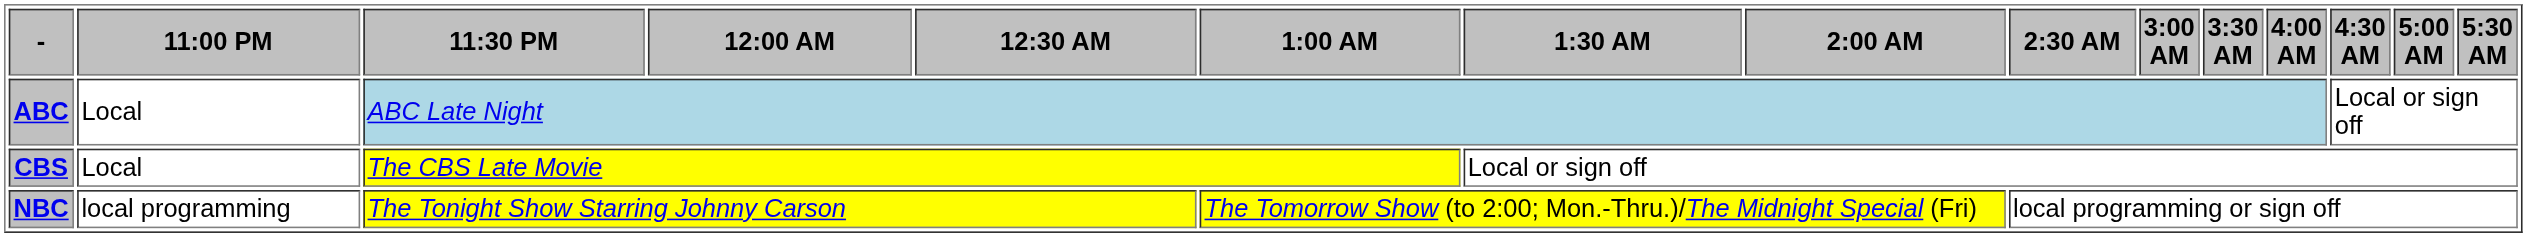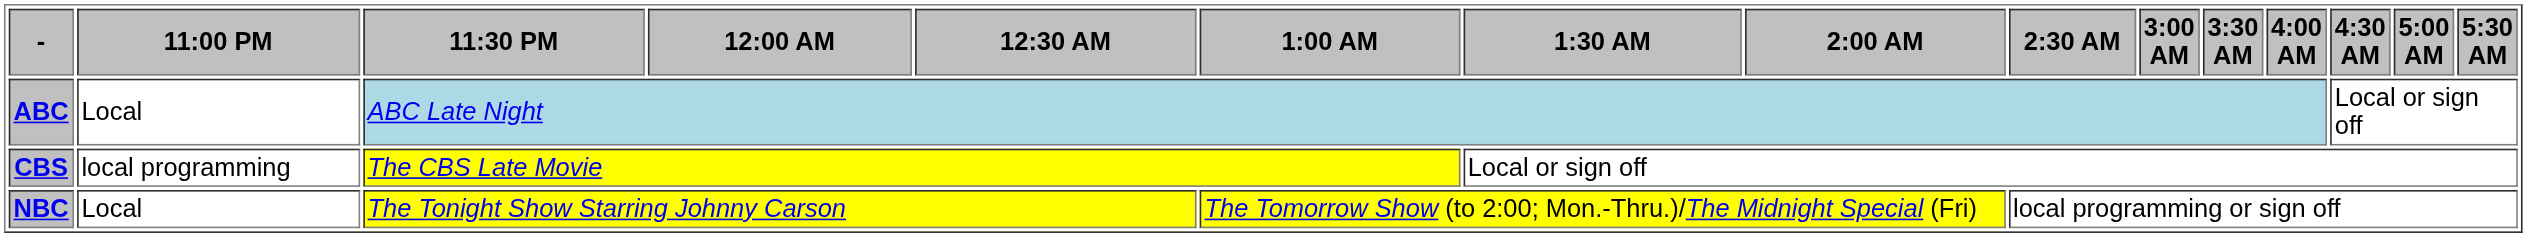 <table border="1" cellpadding="2">
 <tr>
 <th bgcolor="#C0C0C0">-</th>
 <th width="13%" bgcolor="#C0C0C0">11:00 PM</th>
 <th width="14%" bgcolor="#C0C0C0">11:30 PM</th>
 <th width="13%" bgcolor="#C0C0C0">12:00 AM</th>
 <th width="14%" bgcolor="#C0C0C0">12:30 AM</th>
 <th width="13%" bgcolor="#C0C0C0">1:00 AM</th>
 <th width="14%" bgcolor="#C0C0C0">1:30 AM</th>
 <th width="13%" bgcolor="#C0C0C0">2:00 AM</th>
 <th width="14%" bgcolor="#C0C0C0">2:30 AM</th>
 <th width="13%" bgcolor="#C0C0C0">3:00 AM</th>
 <th width="14%" bgcolor="#C0C0C0">3:30 AM</th>
 <th width="13%" bgcolor="#C0C0C0">4:00 AM</th>
 <th width="14%" bgcolor="#C0C0C0">4:30 AM</th>
 <th width="13%" bgcolor="#C0C0C0">5:00 AM</th>
 <th width="14%" bgcolor="#C0C0C0">5:30 AM</th>
 </tr>
 <tr>
 <th bgcolor="#C0C0C0"><a href='#'>ABC</a></th>
 <td bgcolor="white">Local</td>
 <td bgcolor="lightblue" colspan="10"><em><a href='#'>ABC Late Night</a></em></td>
 <td bgcolor="white" colspan="4">Local or sign off</td>
 </tr>
 <tr>
 <th bgcolor="#C0C0C0"><a href='#'>CBS</a></th>
-<td bgcolor="white">Local</td>
+<td bgcolor="white">local programming</td>
 <td bgcolor="yellow" colspan="4"><em><a href='#'>The CBS Late Movie</a></em></td>
 <td bgcolor="white" colspan="10">Local or sign off</td>
 </tr>
 <tr>
 <th bgcolor="#C0C0C0"><a href='#'>NBC</a></th>
-<td bgcolor="white">local programming</td>
+<td bgcolor="white">Local</td>
 <td bgcolor="yellow" colspan="3"><em><a href='#'>The Tonight Show Starring Johnny Carson</a></em></td>
 <td bgcolor="yellow" colspan="3"><em><a href='#'>The Tomorrow Show</a></em> (to 2:00; Mon.-Thru.)/<a href='#'><em>The Midnight Special</em></a> (Fri)</td>
 <td bgcolor="white" colspan="7">local programming or sign off</td>
 </tr>
 </table>
